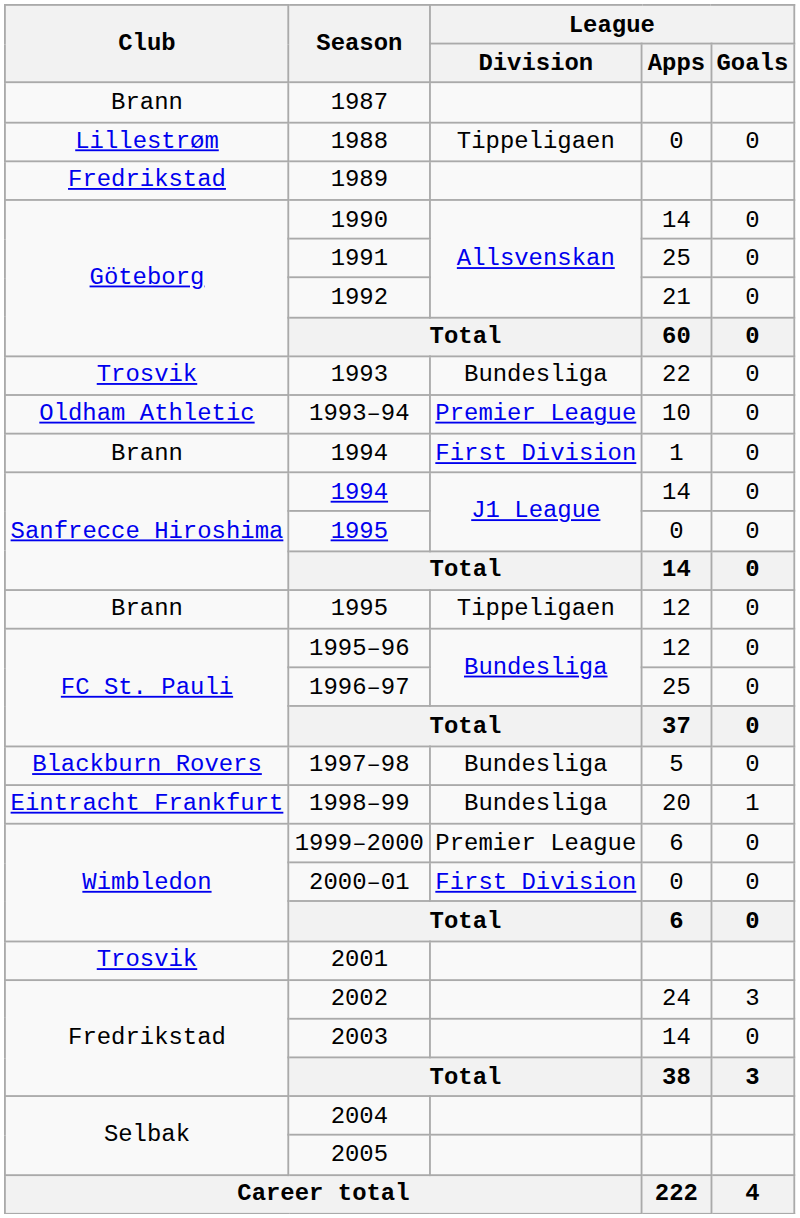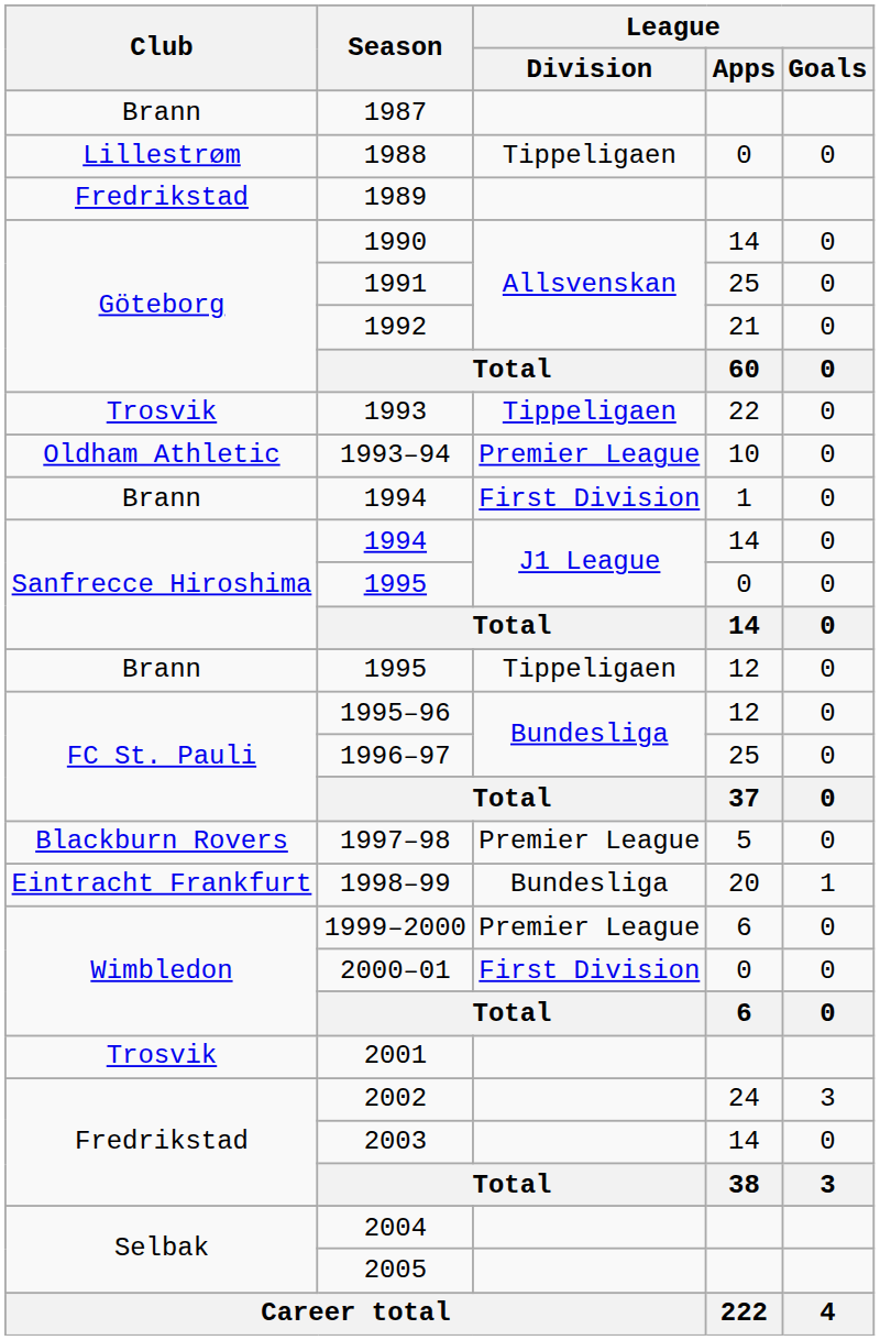 <table class="wikitable" style="text-align:center">
 <tr>
 <th rowspan="2">Club</th>
 <th rowspan="2">Season</th>
 <th colspan="3">League</th>
 </tr>
 <tr>
 <th>Division</th>
 <th>Apps</th>
 <th>Goals</th>
 </tr>
 <tr>
 <td>Brann</td>
 <td>1987</td>
 <td></td>
 <td></td>
 <td></td>
 </tr>
 <tr>
 <td><a href='#'>Lillestrøm</a></td>
 <td>1988</td>
 <td>Tippeligaen</td>
 <td>0</td>
 <td>0</td>
 </tr>
 <tr>
 <td><a href='#'>Fredrikstad</a></td>
 <td>1989</td>
 <td></td>
 <td></td>
 <td></td>
 </tr>
 <tr>
 <td rowspan="4"><a href='#'>Göteborg</a></td>
 <td>1990</td>
 <td rowspan="3"><a href='#'>Allsvenskan</a></td>
 <td>14</td>
 <td>0</td>
 </tr>
 <tr>
 <td>1991</td>
 <td>25</td>
 <td>0</td>
 </tr>
 <tr>
 <td>1992</td>
 <td>21</td>
 <td>0</td>
 </tr>
 <tr>
 <th colspan="2">Total</th>
 <th>60</th>
 <th>0</th>
 </tr>
 <tr>
 <td><a href='#'>Trosvik</a></td>
 <td>1993</td>
-<td>Bundesliga</td>
+<td><a href='#'>Tippeligaen</a></td>
 <td>22</td>
 <td>0</td>
 </tr>
 <tr>
 <td><a href='#'>Oldham Athletic</a></td>
 <td>1993–94</td>
 <td><a href='#'>Premier League</a></td>
 <td>10</td>
 <td>0</td>
 </tr>
 <tr>
 <td>Brann</td>
 <td>1994</td>
 <td><a href='#'>First Division</a></td>
 <td>1</td>
 <td>0</td>
 </tr>
 <tr>
 <td rowspan="3"><a href='#'>Sanfrecce Hiroshima</a></td>
 <td><a href='#'>1994</a></td>
 <td rowspan="2"><a href='#'>J1 League</a></td>
 <td>14</td>
 <td>0</td>
 </tr>
 <tr>
 <td><a href='#'>1995</a></td>
 <td>0</td>
 <td>0</td>
 </tr>
 <tr>
 <th colspan="2">Total</th>
 <th>14</th>
 <th>0</th>
 </tr>
 <tr>
 <td>Brann</td>
 <td>1995</td>
 <td>Tippeligaen</td>
 <td>12</td>
 <td>0</td>
 </tr>
 <tr>
 <td rowspan="3"><a href='#'>FC St. Pauli</a></td>
 <td>1995–96</td>
 <td rowspan="2"><a href='#'>Bundesliga</a></td>
 <td>12</td>
 <td>0</td>
 </tr>
 <tr>
 <td>1996–97</td>
 <td>25</td>
 <td>0</td>
 </tr>
 <tr>
 <th colspan="2">Total</th>
 <th>37</th>
 <th>0</th>
 </tr>
 <tr>
 <td><a href='#'>Blackburn Rovers</a></td>
 <td>1997–98</td>
-<td>Bundesliga</td>
+<td>Premier League</td>
 <td>5</td>
 <td>0</td>
 </tr>
 <tr>
 <td><a href='#'>Eintracht Frankfurt</a></td>
 <td>1998–99</td>
 <td>Bundesliga</td>
 <td>20</td>
 <td>1</td>
 </tr>
 <tr>
 <td rowspan="3"><a href='#'>Wimbledon</a></td>
 <td>1999–2000</td>
 <td>Premier League</td>
 <td>6</td>
 <td>0</td>
 </tr>
 <tr>
 <td>2000–01</td>
 <td><a href='#'>First Division</a></td>
 <td>0</td>
 <td>0</td>
 </tr>
 <tr>
 <th colspan="2">Total</th>
 <th>6</th>
 <th>0</th>
 </tr>
 <tr>
 <td><a href='#'>Trosvik</a></td>
 <td>2001</td>
 <td></td>
 <td></td>
 <td></td>
 </tr>
 <tr>
 <td rowspan="3">Fredrikstad</td>
 <td>2002</td>
 <td></td>
 <td>24</td>
 <td>3</td>
 </tr>
 <tr>
 <td>2003</td>
 <td></td>
 <td>14</td>
 <td>0</td>
 </tr>
 <tr>
 <th colspan="2">Total</th>
 <th>38</th>
 <th>3</th>
 </tr>
 <tr>
 <td rowspan="2">Selbak</td>
 <td>2004</td>
 <td></td>
 <td></td>
 <td></td>
 </tr>
 <tr>
 <td>2005</td>
 <td></td>
 <td></td>
 <td></td>
 </tr>
 <tr>
 <th colspan="3">Career total</th>
 <th>222</th>
 <th>4</th>
 </tr>
 </table>
